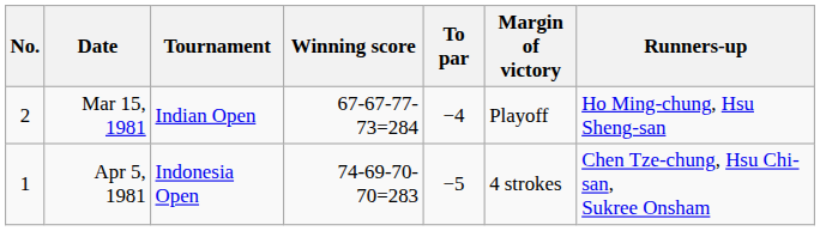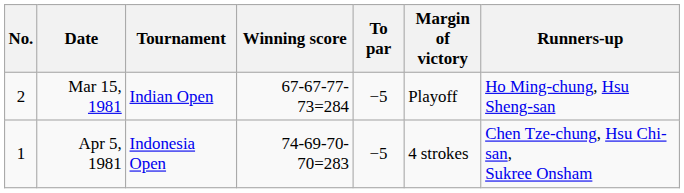 <table class="wikitable" style="font-size:95%;">
 <tr>
 <th>No.</th>
 <th>Date</th>
 <th>Tournament</th>
 <th>Winning score</th>
 <th>To par</th>
 <th>Margin of<br>victory</th>
 <th>Runners-up</th>
 </tr>
 <tr>
 <td align=center>2</td>
 <td align=right>Mar 15, <a href='#'>1981</a></td>
 <td><a href='#'>Indian Open</a></td>
 <td align=right>67-67-77-73=284</td>
-<td align=center>−4</td>
+<td align=center>−5</td>
 <td>Playoff</td>
 <td> <a href='#'>Ho Ming-chung</a>,  <a href='#'>Hsu Sheng-san</a></td>
 </tr>
 <tr>
 <td align=center>1</td>
 <td align=right>Apr 5, 1981</td>
 <td><a href='#'>Indonesia Open</a></td>
 <td align=right>74-69-70-70=283</td>
 <td align=center>−5</td>
 <td>4 strokes</td>
 <td> <a href='#'>Chen Tze-chung</a>,  <a href='#'>Hsu Chi-san</a>,<br> <a href='#'>Sukree Onsham</a></td>
 </tr>
 </table>
